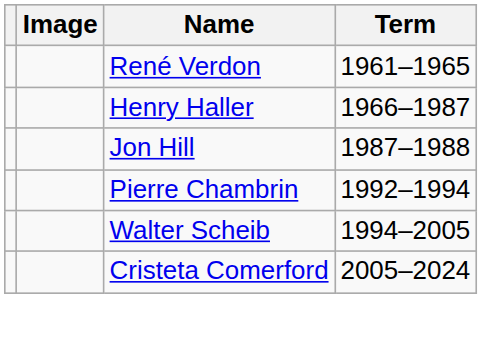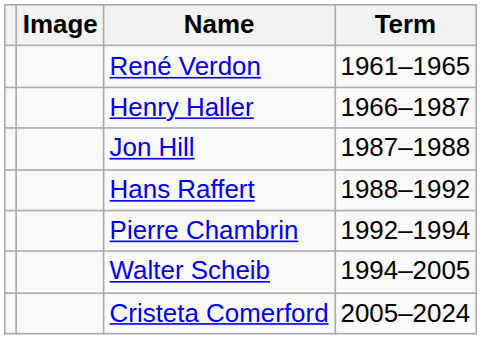 <table class="wikitable sortable">
 <tr>
 <th></th>
 <th>Image</th>
 <th>Name</th>
 <th>Term</th>
 </tr>
 <tr>
 <td></td>
 <td></td>
 <td><a href='#'>René Verdon</a></td>
 <td>1961–1965</td>
 </tr>
 <tr>
 <td></td>
 <td></td>
 <td><a href='#'>Henry Haller</a></td>
 <td>1966–1987</td>
 </tr>
 <tr>
 <td></td>
 <td></td>
 <td><a href='#'>Jon Hill</a></td>
 <td>1987–1988</td>
 </tr>
 <tr>
 <td></td>
 <td></td>
+<td><a href='#'>Hans Raffert</a></td>
+<td>1988–1992</td>
+</tr>
+<tr>
+<td></td>
+<td></td>
 <td><a href='#'>Pierre Chambrin</a></td>
 <td>1992–1994</td>
 </tr>
 <tr>
 <td></td>
 <td></td>
 <td><a href='#'>Walter Scheib</a></td>
 <td>1994–2005</td>
 </tr>
 <tr>
 <td></td>
 <td></td>
 <td><a href='#'>Cristeta Comerford</a></td>
 <td>2005–2024</td>
 </tr>
 </table>
